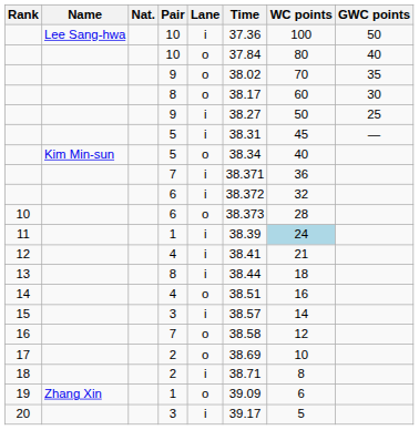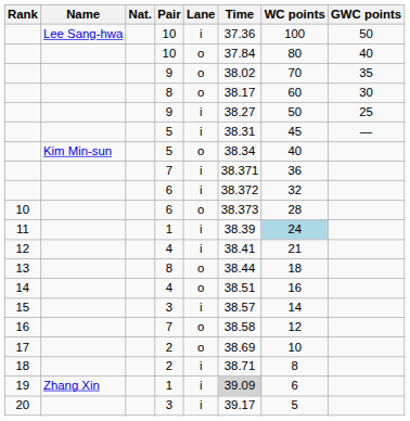 <table class="wikitable sortable" style="text-align:center">
 <tr>
 <th>Rank</th>
 <th>Name</th>
 <th>Nat.</th>
 <th>Pair</th>
 <th>Lane</th>
 <th>Time</th>
 <th>WC points</th>
 <th>GWC points</th>
 </tr>
 <tr>
 <td></td>
 <td align=left><a href='#'>Lee Sang-hwa</a></td>
 <td></td>
 <td>10</td>
 <td>i</td>
 <td>37.36</td>
 <td>100</td>
 <td>50</td>
 </tr>
 <tr>
 <td></td>
 <td align=left></td>
 <td></td>
 <td>10</td>
 <td>o</td>
 <td>37.84</td>
 <td>80</td>
 <td>40</td>
 </tr>
 <tr>
 <td></td>
 <td align=left></td>
 <td></td>
 <td>9</td>
 <td>o</td>
 <td>38.02</td>
 <td>70</td>
 <td>35</td>
 </tr>
 <tr>
 <td></td>
 <td align=left></td>
 <td></td>
 <td>8</td>
 <td>o</td>
 <td>38.17</td>
 <td>60</td>
 <td>30</td>
 </tr>
 <tr>
 <td></td>
 <td align=left></td>
 <td></td>
 <td>9</td>
 <td>i</td>
 <td>38.27</td>
 <td>50</td>
 <td>25</td>
 </tr>
 <tr>
 <td></td>
 <td align=left></td>
 <td></td>
 <td>5</td>
 <td>i</td>
 <td>38.31</td>
 <td>45</td>
 <td>—</td>
 </tr>
 <tr>
 <td></td>
 <td align=left><a href='#'>Kim Min-sun</a></td>
 <td></td>
 <td>5</td>
 <td>o</td>
 <td>38.34</td>
 <td>40</td>
 <td></td>
 </tr>
 <tr>
 <td></td>
 <td align=left></td>
 <td></td>
 <td>7</td>
 <td>i</td>
 <td>38.371</td>
 <td>36</td>
 <td></td>
 </tr>
 <tr>
 <td></td>
 <td align=left></td>
 <td></td>
 <td>6</td>
 <td>i</td>
 <td>38.372</td>
 <td>32</td>
 <td></td>
 </tr>
 <tr>
 <td>10</td>
 <td align=left></td>
 <td></td>
 <td>6</td>
 <td>o</td>
 <td>38.373</td>
 <td>28</td>
 <td></td>
 </tr>
 <tr>
 <td>11</td>
 <td align=left></td>
 <td></td>
 <td>1</td>
 <td>i</td>
 <td>38.39</td>
 <td style="background: lightblue;">24</td>
 <td></td>
 </tr>
 <tr>
 <td>12</td>
 <td align=left></td>
 <td></td>
 <td>4</td>
 <td>i</td>
 <td>38.41</td>
 <td>21</td>
 <td></td>
 </tr>
 <tr>
 <td>13</td>
 <td align=left></td>
 <td></td>
 <td>8</td>
-<td>i</td>
+<td>o</td>
 <td>38.44</td>
 <td>18</td>
 <td></td>
 </tr>
 <tr>
 <td>14</td>
 <td align=left></td>
 <td></td>
 <td>4</td>
 <td>o</td>
 <td>38.51</td>
 <td>16</td>
 <td></td>
 </tr>
 <tr>
 <td>15</td>
 <td align=left></td>
 <td></td>
 <td>3</td>
 <td>i</td>
 <td>38.57</td>
 <td>14</td>
 <td></td>
 </tr>
 <tr>
 <td>16</td>
 <td align=left></td>
 <td></td>
 <td>7</td>
 <td>o</td>
 <td>38.58</td>
 <td>12</td>
 <td></td>
 </tr>
 <tr>
 <td>17</td>
 <td align=left></td>
 <td></td>
 <td>2</td>
 <td>o</td>
 <td>38.69</td>
 <td>10</td>
 <td></td>
 </tr>
 <tr>
 <td>18</td>
 <td align=left></td>
 <td></td>
 <td>2</td>
 <td>i</td>
 <td>38.71</td>
 <td>8</td>
 <td></td>
 </tr>
 <tr>
 <td>19</td>
 <td align=left><a href='#'>Zhang Xin</a></td>
 <td></td>
 <td>1</td>
-<td>o</td>
-<td>39.09</td>
+<td>i</td>
+<td style="background: lightgrey;">39.09</td>
 <td>6</td>
 <td></td>
 </tr>
 <tr>
 <td>20</td>
 <td align=left></td>
 <td></td>
 <td>3</td>
 <td>i</td>
 <td>39.17</td>
 <td>5</td>
 <td></td>
 </tr>
 </table>
